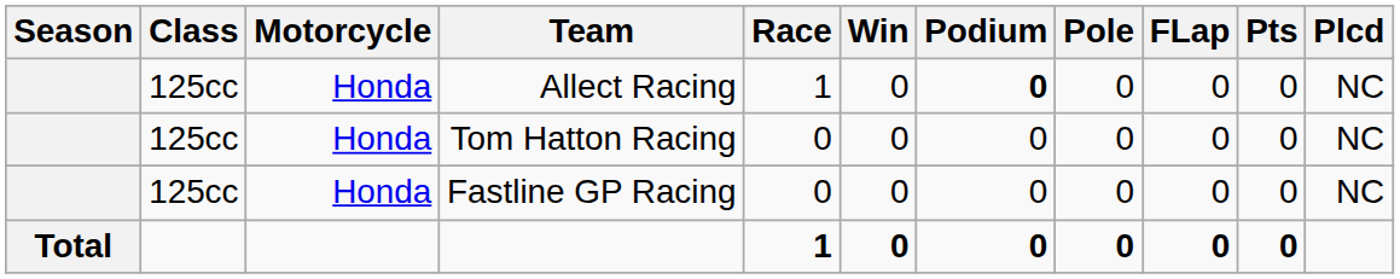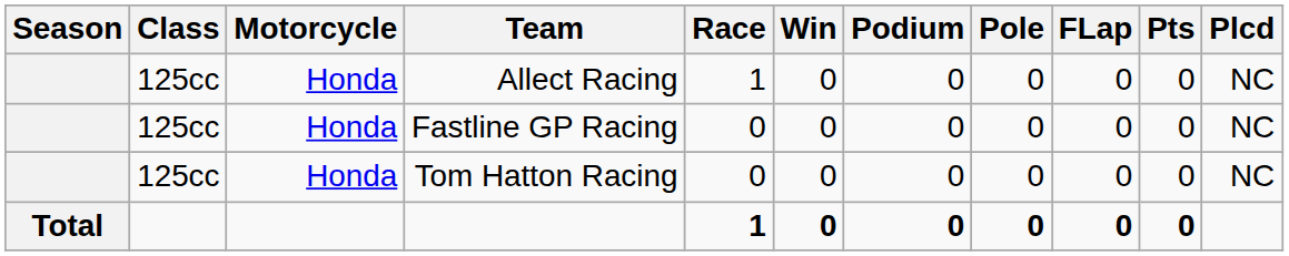 <table class="wikitable" style=text-align:right>
 <tr>
 <th>Season</th>
 <th>Class</th>
 <th>Motorcycle</th>
 <th>Team</th>
 <th>Race</th>
 <th>Win</th>
 <th>Podium</th>
 <th>Pole</th>
 <th>FLap</th>
 <th>Pts</th>
 <th>Plcd</th>
 </tr>
 <tr>
 <th></th>
 <td>125cc</td>
 <td><a href='#'>Honda</a></td>
 <td>Allect Racing</td>
 <td>1</td>
 <td>0</td>
-<td><strong>0</strong></td>
+<td>0</td>
 <td>0</td>
 <td>0</td>
 <td>0</td>
 <td>NC</td>
 </tr>
 <tr>
 <th></th>
 <td>125cc</td>
 <td><a href='#'>Honda</a></td>
-<td>Tom Hatton Racing</td>
+<td>Fastline GP Racing</td>
 <td>0</td>
 <td>0</td>
 <td>0</td>
 <td>0</td>
 <td>0</td>
 <td>0</td>
 <td>NC</td>
 </tr>
 <tr>
 <th></th>
 <td>125cc</td>
 <td><a href='#'>Honda</a></td>
-<td>Fastline GP Racing</td>
+<td>Tom Hatton Racing</td>
 <td>0</td>
 <td>0</td>
 <td>0</td>
 <td>0</td>
 <td>0</td>
 <td>0</td>
 <td>NC</td>
 </tr>
 <tr>
 <th>Total</th>
 <td></td>
 <td></td>
 <td></td>
 <td><strong>1</strong></td>
 <td><strong>0</strong></td>
 <td><strong>0</strong></td>
 <td><strong>0</strong></td>
 <td><strong>0</strong></td>
 <td><strong>0</strong></td>
 <td></td>
 </tr>
 </table>
